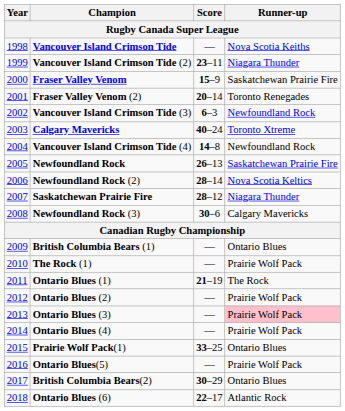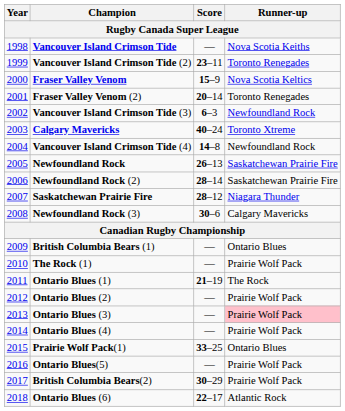 <table class="wikitable">
 <tr>
 <th>Year</th>
 <th>Champion</th>
 <th>Score</th>
 <th>Runner-up</th>
 </tr>
 <tr>
 <th colspan=4>Rugby Canada Super League</th>
 </tr>
 <tr>
 <td><a href='#'>1998</a></td>
 <td><strong><a href='#'>Vancouver Island Crimson Tide</a></strong></td>
 <td align="center">—</td>
 <td><a href='#'>Nova Scotia Keiths</a></td>
 </tr>
 <tr>
 <td><a href='#'>1999</a></td>
 <td><strong>Vancouver Island Crimson Tide</strong> (2)</td>
 <td align="center"><strong>23</strong>–11</td>
-<td><a href='#'>Niagara Thunder</a></td>
+<td><a href='#'>Toronto Renegades</a></td>
 </tr>
 <tr>
 <td><a href='#'>2000</a></td>
 <td><strong><a href='#'>Fraser Valley Venom</a></strong></td>
 <td align="center"><strong>15</strong>–9</td>
-<td>Saskatchewan Prairie Fire</td>
+<td><a href='#'>Nova Scotia Keltics</a></td>
 </tr>
 <tr>
 <td><a href='#'>2001</a></td>
 <td><strong>Fraser Valley Venom</strong> (2)</td>
 <td align="center"><strong>20</strong>–14</td>
 <td>Toronto Renegades</td>
 </tr>
 <tr>
 <td><a href='#'>2002</a></td>
 <td><strong>Vancouver Island Crimson Tide</strong> (3)</td>
 <td align="center"><strong>6</strong>–3</td>
 <td><a href='#'>Newfoundland Rock</a></td>
 </tr>
 <tr>
 <td><a href='#'>2003</a></td>
 <td><strong><a href='#'>Calgary Mavericks</a></strong></td>
 <td align="center"><strong>40</strong>–24</td>
 <td><a href='#'>Toronto Xtreme</a></td>
 </tr>
 <tr>
 <td><a href='#'>2004</a></td>
 <td><strong>Vancouver Island Crimson Tide</strong> (4)</td>
 <td align="center"><strong>14</strong>–8</td>
 <td>Newfoundland Rock</td>
 </tr>
 <tr>
 <td><a href='#'>2005</a></td>
 <td><strong>Newfoundland Rock</strong></td>
 <td align="center"><strong>26</strong>–13</td>
 <td><a href='#'>Saskatchewan Prairie Fire</a></td>
 </tr>
 <tr>
 <td><a href='#'>2006</a></td>
 <td><strong>Newfoundland Rock</strong> (2)</td>
 <td align="center"><strong>28</strong>–14</td>
-<td><a href='#'>Nova Scotia Keltics</a></td>
+<td>Saskatchewan Prairie Fire</td>
 </tr>
 <tr>
 <td><a href='#'>2007</a></td>
 <td><strong>Saskatchewan Prairie Fire</strong></td>
 <td align="center"><strong>28</strong>–12</td>
 <td><a href='#'>Niagara Thunder</a></td>
 </tr>
 <tr>
 <td><a href='#'>2008</a></td>
 <td><strong>Newfoundland Rock</strong> (3)</td>
 <td align="center"><strong>30</strong>–6</td>
 <td>Calgary Mavericks</td>
 </tr>
 <tr>
 <th colspan=4>Canadian Rugby Championship</th>
 </tr>
 <tr>
 <td><a href='#'>2009</a></td>
 <td><strong>British Columbia Bears</strong> (1)</td>
 <td align="center">—</td>
 <td>Ontario Blues</td>
 </tr>
 <tr>
 <td><a href='#'>2010</a></td>
 <td><strong>The Rock</strong> (1)</td>
 <td align="center">—</td>
 <td>Prairie Wolf Pack</td>
 </tr>
 <tr>
 <td><a href='#'>2011</a></td>
 <td><strong>Ontario Blues</strong> (1)</td>
 <td align="center"><strong>21</strong>–19</td>
 <td>The Rock</td>
 </tr>
 <tr>
 <td><a href='#'>2012</a></td>
 <td><strong>Ontario Blues</strong> (2)</td>
 <td align="center">—</td>
 <td>Prairie Wolf Pack</td>
 </tr>
 <tr>
 <td><a href='#'>2013</a></td>
 <td><strong>Ontario Blues</strong> (3)</td>
 <td align="center">—</td>
 <td style="background: pink;">Prairie Wolf Pack</td>
 </tr>
 <tr>
 <td><a href='#'>2014</a></td>
 <td><strong>Ontario Blues</strong> (4)</td>
 <td align="center">—</td>
 <td>Prairie Wolf Pack</td>
 </tr>
 <tr>
 <td><a href='#'>2015</a></td>
 <td><strong>Prairie Wolf Pack</strong>(1)</td>
 <td align="center"><strong>33</strong>–25</td>
 <td>Ontario Blues</td>
 </tr>
 <tr>
 <td><a href='#'>2016</a></td>
 <td><strong>Ontario Blues</strong>(5)</td>
 <td align="center">—</td>
 <td>Prairie Wolf Pack</td>
 </tr>
 <tr>
 <td><a href='#'>2017</a></td>
 <td><strong>British Columbia Bears</strong>(2)</td>
 <td align="center"><strong>30</strong>–29</td>
-<td>Ontario Blues</td>
+<td>Prairie Wolf Pack</td>
 </tr>
 <tr>
 <td><a href='#'>2018</a></td>
 <td><strong>Ontario Blues</strong> (6)</td>
 <td align="center"><strong>22</strong>–17</td>
 <td>Atlantic Rock</td>
 </tr>
 </table>
